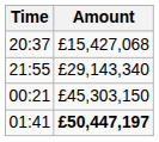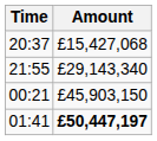 <table class="wikitable" border="1">
 <tr>
 <th>Time</th>
 <th>Amount</th>
 </tr>
 <tr>
 <td>20:37</td>
 <td>£15,427,068</td>
 </tr>
 <tr>
 <td>21:55</td>
 <td>£29,143,340</td>
 </tr>
 <tr>
 <td>00:21</td>
-<td>£45,303,150</td>
+<td>£45,903,150</td>
 </tr>
 <tr>
 <td>01:41</td>
 <td><strong>£50,447,197</strong></td>
 </tr>
 </table>
